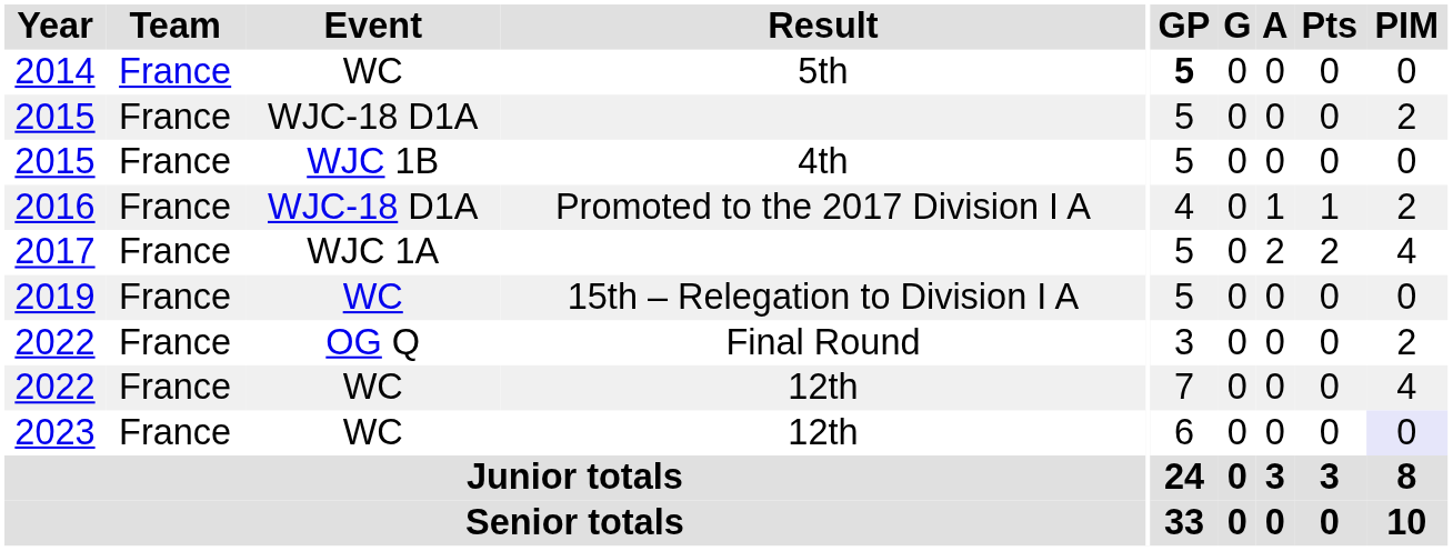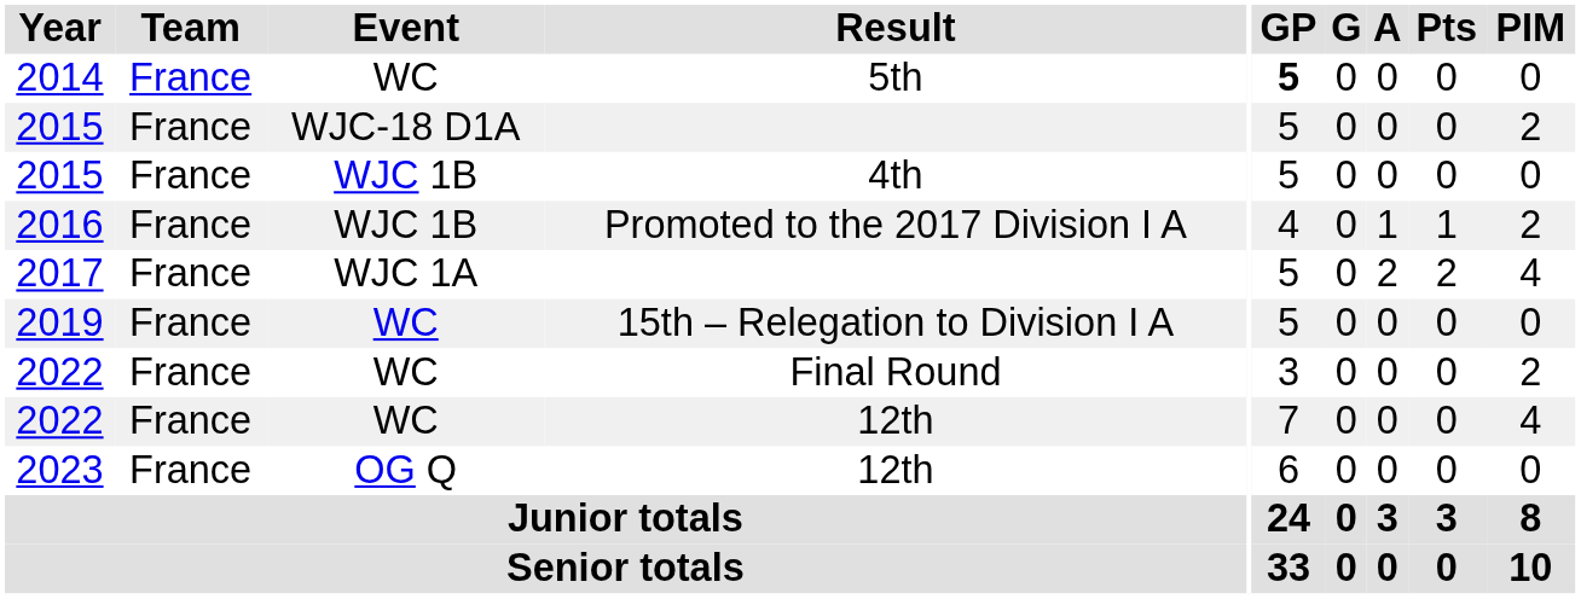 <table border="0" cellpadding="1" cellspacing="0" ID="Table3" style="text-align:center; width:40em">
 <tr ALIGN="center" bgcolor="#e0e0e0">
 <th>Year</th>
 <th>Team</th>
 <th>Event</th>
 <th>Result</th>
 <th rowspan="99" bgcolor="#ffffff"></th>
 <th>GP</th>
 <th>G</th>
 <th>A</th>
 <th>Pts</th>
 <th>PIM</th>
 </tr>
 <tr>
 <td><a href='#'>2014</a></td>
 <td><a href='#'>France</a></td>
 <td>WC</td>
 <td>5th</td>
 <td><strong>5</strong></td>
 <td>0</td>
 <td>0</td>
 <td>0</td>
 <td>0</td>
 </tr>
 <tr bgcolor="#f0f0f0">
 <td><a href='#'>2015</a></td>
 <td>France</td>
 <td>WJC-18 D1A</td>
 <td></td>
 <td>5</td>
 <td>0</td>
 <td>0</td>
 <td>0</td>
 <td>2</td>
 </tr>
 <tr>
 <td><a href='#'>2015</a></td>
 <td>France</td>
 <td><a href='#'>WJC</a> 1B</td>
 <td>4th</td>
 <td>5</td>
 <td>0</td>
 <td>0</td>
 <td>0</td>
 <td>0</td>
 </tr>
 <tr bgcolor="#f0f0f0">
 <td><a href='#'>2016</a></td>
 <td>France</td>
-<td><a href='#'>WJC-18</a> D1A</td>
+<td>WJC 1B</td>
 <td>Promoted to the 2017 Division I A</td>
 <td>4</td>
 <td>0</td>
 <td>1</td>
 <td>1</td>
 <td>2</td>
 </tr>
 <tr>
 <td><a href='#'>2017</a></td>
 <td>France</td>
 <td>WJC 1A</td>
 <td></td>
 <td>5</td>
 <td>0</td>
 <td>2</td>
 <td>2</td>
 <td>4</td>
 </tr>
 <tr bgcolor="#f0f0f0">
 <td><a href='#'>2019</a></td>
 <td>France</td>
 <td><a href='#'>WC</a></td>
 <td>15th – Relegation to Division I A</td>
 <td>5</td>
 <td>0</td>
 <td>0</td>
 <td>0</td>
 <td>0</td>
 </tr>
 <tr>
 <td><a href='#'>2022</a></td>
 <td>France</td>
-<td><a href='#'>OG</a> Q</td>
+<td>WC</td>
 <td>Final Round</td>
 <td>3</td>
 <td>0</td>
 <td>0</td>
 <td>0</td>
 <td>2</td>
 </tr>
 <tr bgcolor="#f0f0f0">
 <td><a href='#'>2022</a></td>
 <td>France</td>
 <td>WC</td>
 <td>12th</td>
 <td>7</td>
 <td>0</td>
 <td>0</td>
 <td>0</td>
 <td>4</td>
 </tr>
 <tr>
 <td><a href='#'>2023</a></td>
 <td>France</td>
-<td>WC</td>
+<td><a href='#'>OG</a> Q</td>
 <td>12th</td>
 <td>6</td>
 <td>0</td>
 <td>0</td>
 <td>0</td>
-<td style="background: lavender;">0</td>
+<td>0</td>
 </tr>
 <tr ALIGN="center" bgcolor="#e0e0e0">
 <th colspan=4>Junior totals</th>
 <th>24</th>
 <th>0</th>
 <th>3</th>
 <th>3</th>
 <th>8</th>
 </tr>
 <tr ALIGN="center" bgcolor="#e0e0e0">
 <th colspan=4>Senior totals</th>
 <th>33</th>
 <th>0</th>
 <th>0</th>
 <th>0</th>
 <th>10</th>
 </tr>
 </table>
